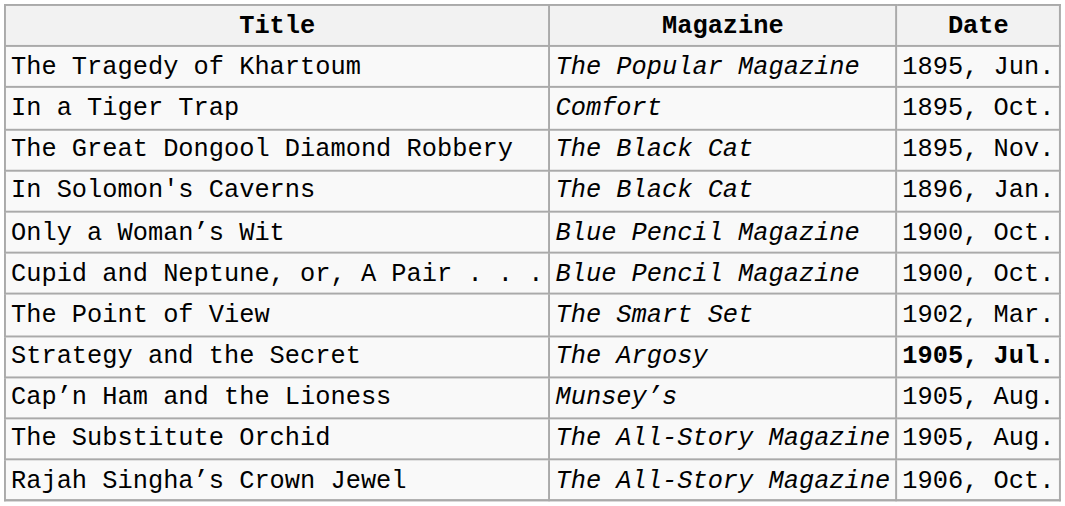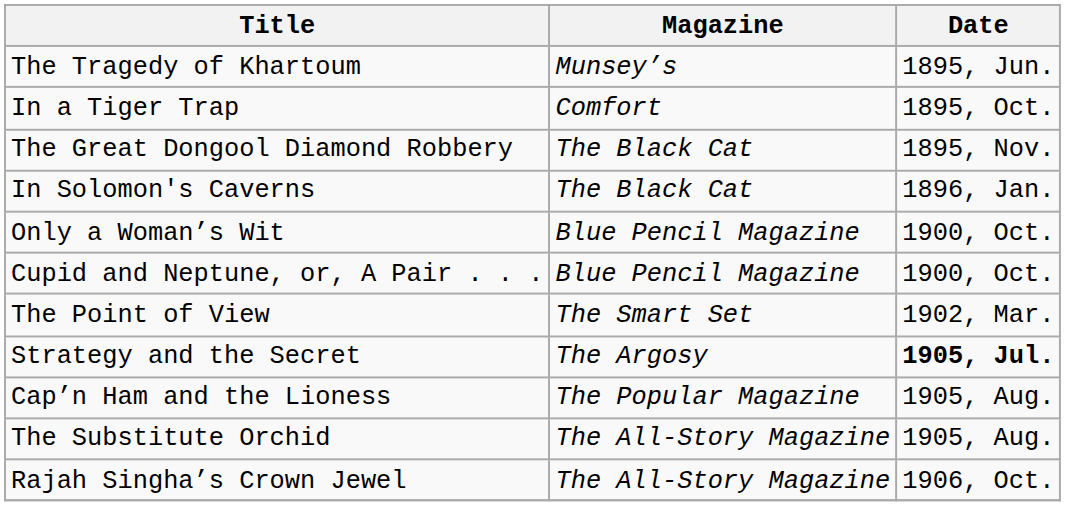 <table class="wikitable sortable">
 <tr>
 <th>Title</th>
 <th>Magazine</th>
 <th>Date</th>
 </tr>
 <tr>
 <td>The Tragedy of Khartoum</td>
-<td><em>The Popular Magazine</em></td>
+<td><em>Munsey’s</em></td>
 <td>1895, Jun.</td>
 </tr>
 <tr>
 <td>In a Tiger Trap</td>
 <td><em>Comfort</em></td>
 <td>1895, Oct.</td>
 </tr>
 <tr>
 <td>The Great Dongool Diamond Robbery</td>
 <td><em>The Black Cat</em></td>
 <td>1895, Nov.</td>
 </tr>
 <tr>
 <td>In Solomon's Caverns</td>
 <td><em>The Black Cat</em></td>
 <td>1896, Jan.</td>
 </tr>
 <tr>
 <td>Only a Woman’s Wit</td>
 <td><em>Blue Pencil Magazine</em></td>
 <td>1900, Oct.</td>
 </tr>
 <tr>
 <td>Cupid and Neptune, or, A Pair . . .</td>
 <td><em>Blue Pencil Magazine</em></td>
 <td>1900, Oct.</td>
 </tr>
 <tr>
 <td>The Point of View</td>
 <td><em>The Smart Set</em></td>
 <td>1902, Mar.</td>
 </tr>
 <tr>
 <td>Strategy and the Secret</td>
 <td><em>The Argosy</em></td>
 <td><strong>1905, Jul.</strong></td>
 </tr>
 <tr>
 <td>Cap’n Ham and the Lioness</td>
-<td><em>Munsey’s</em></td>
+<td><em>The Popular Magazine</em></td>
 <td>1905, Aug.</td>
 </tr>
 <tr>
 <td>The Substitute Orchid</td>
 <td><em>The All-Story Magazine</em></td>
 <td>1905, Aug.</td>
 </tr>
 <tr>
 <td>Rajah Singha’s Crown Jewel</td>
 <td><em>The All-Story Magazine</em></td>
 <td>1906, Oct.</td>
 </tr>
 <tr>
 </tr>
 </table>
